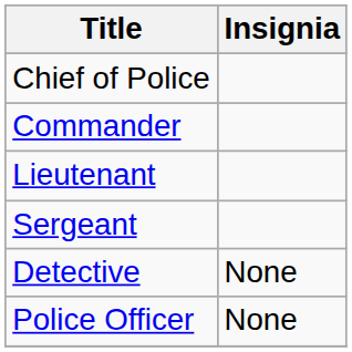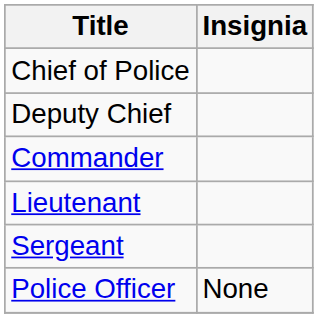 <table class="wikitable">
 <tr>
 <th>Title</th>
 <th>Insignia</th>
 </tr>
 <tr>
 <td>Chief of Police</td>
+<td></td>
+</tr>
+<tr>
+<td>Deputy Chief</td>
 <td></td>
 </tr>
 <tr>
 <td><a href='#'>Commander</a></td>
 <td><br></td>
 </tr>
 <tr>
 <td><a href='#'>Lieutenant</a></td>
 <td></td>
 </tr>
 <tr>
 <td><a href='#'>Sergeant</a></td>
 <td></td>
 </tr>
 <tr>
-<td><a href='#'>Detective</a></td>
-<td>None</td>
-</tr>
-<tr>
 <td><a href='#'>Police Officer</a></td>
 <td>None</td>
 </tr>
 <tr>
 </tr>
 </table>
